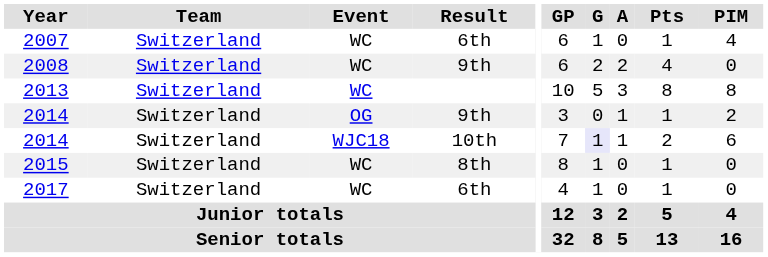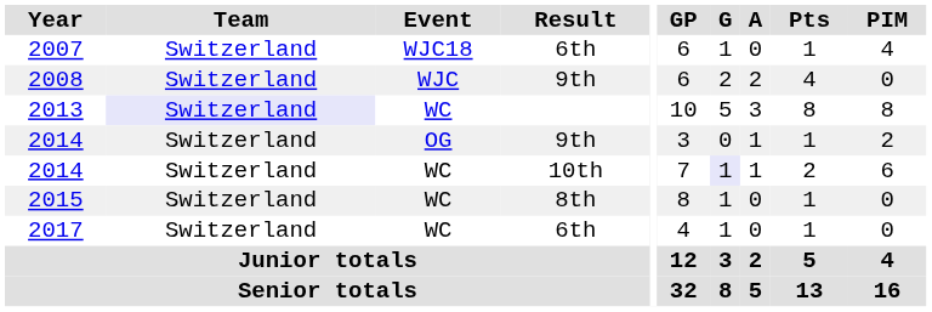 <table border="0" cellpadding="1" cellspacing="0" ID="Table3" style="text-align:center; width:40em">
 <tr ALIGN="center" bgcolor="#e0e0e0">
 <th>Year</th>
 <th>Team</th>
 <th>Event</th>
 <th>Result</th>
 <th rowspan="99" bgcolor="#ffffff"></th>
 <th>GP</th>
 <th>G</th>
 <th>A</th>
 <th>Pts</th>
 <th>PIM</th>
 </tr>
 <tr>
 <td><a href='#'>2007</a></td>
 <td><a href='#'>Switzerland</a></td>
-<td>WC</td>
+<td><a href='#'>WJC18</a></td>
 <td>6th</td>
 <td>6</td>
 <td>1</td>
 <td>0</td>
 <td>1</td>
 <td>4</td>
 </tr>
 <tr bgcolor="#f0f0f0">
 <td><a href='#'>2008</a></td>
 <td><a href='#'>Switzerland</a></td>
-<td>WC</td>
+<td><a href='#'>WJC</a></td>
 <td>9th</td>
 <td>6</td>
 <td>2</td>
 <td>2</td>
 <td>4</td>
 <td>0</td>
 </tr>
 <tr>
 <td><a href='#'>2013</a></td>
-<td><a href='#'>Switzerland</a></td>
+<td style="background: lavender;"><a href='#'>Switzerland</a></td>
 <td><a href='#'>WC</a></td>
 <td></td>
 <td>10</td>
 <td>5</td>
 <td>3</td>
 <td>8</td>
 <td>8</td>
 </tr>
 <tr bgcolor="#f0f0f0">
 <td><a href='#'>2014</a></td>
 <td>Switzerland</td>
 <td><a href='#'>OG</a></td>
 <td>9th</td>
 <td>3</td>
 <td>0</td>
 <td>1</td>
 <td>1</td>
 <td>2</td>
 </tr>
 <tr>
 <td><a href='#'>2014</a></td>
 <td>Switzerland</td>
-<td><a href='#'>WJC18</a></td>
+<td>WC</td>
 <td>10th</td>
 <td>7</td>
 <td style="background: lavender;">1</td>
 <td>1</td>
 <td>2</td>
 <td>6</td>
 </tr>
 <tr bgcolor="#f0f0f0">
 <td><a href='#'>2015</a></td>
 <td>Switzerland</td>
 <td>WC</td>
 <td>8th</td>
 <td>8</td>
 <td>1</td>
 <td>0</td>
 <td>1</td>
 <td>0</td>
 </tr>
 <tr>
 <td><a href='#'>2017</a></td>
 <td>Switzerland</td>
 <td>WC</td>
 <td>6th</td>
 <td>4</td>
 <td>1</td>
 <td>0</td>
 <td>1</td>
 <td>0</td>
 </tr>
 <tr bgcolor="#e0e0e0">
 <th colspan="4">Junior totals</th>
 <th>12</th>
 <th>3</th>
 <th>2</th>
 <th>5</th>
 <th>4</th>
 </tr>
 <tr bgcolor="#e0e0e0">
 <th colspan="4">Senior totals</th>
 <th>32</th>
 <th>8</th>
 <th>5</th>
 <th>13</th>
 <th>16</th>
 </tr>
 </table>
